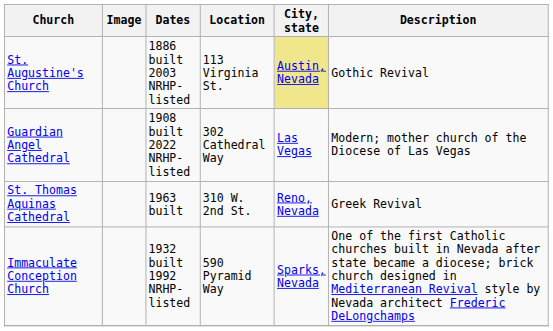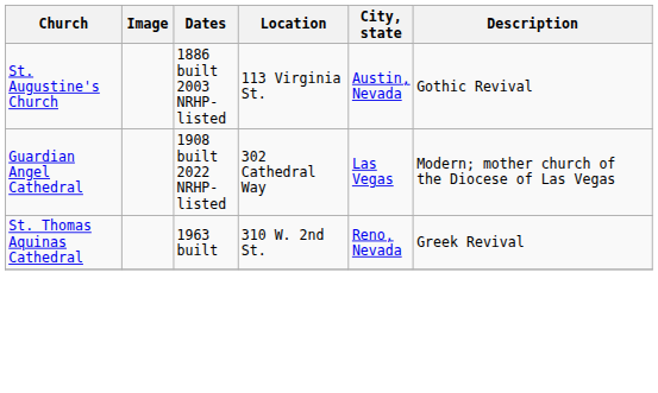 <table class="wikitable sortable" style="width:98%">
 <tr>
 <th width = 18%><strong>Church</strong></th>
 <th width = 8% class="unsortable"><strong>Image</strong></th>
 <th width = 10%><strong>Dates</strong></th>
 <th><strong>Location</strong></th>
 <th width = 8%><strong>City, state</strong></th>
 <th class="unsortable"><strong>Description</strong></th>
 </tr>
 <tr>
 <td><a href='#'>St. Augustine's Church</a></td>
 <td></td>
 <td>1886 built<br>2003 NRHP-listed</td>
 <td>113 Virginia St.<br><small></small></td>
-<td style="background: khaki;"><a href='#'>Austin, Nevada</a></td>
+<td><a href='#'>Austin, Nevada</a></td>
 <td>Gothic Revival</td>
 </tr>
 <tr>
 <td><a href='#'>Guardian Angel Cathedral</a></td>
 <td></td>
 <td>1908 built<br>2022 NRHP-listed</td>
 <td>302 Cathedral Way<br><small></small></td>
 <td><a href='#'>Las Vegas</a></td>
 <td>Modern; mother church of the Diocese of Las Vegas</td>
 </tr>
 <tr>
 <td><a href='#'>St. Thomas Aquinas Cathedral</a></td>
 <td></td>
 <td>1963 built</td>
 <td>310 W. 2nd St.<br><small></small></td>
 <td><a href='#'>Reno, Nevada</a></td>
 <td>Greek Revival</td>
 </tr>
 <tr>
-<td><a href='#'>Immaculate Conception Church</a></td>
-<td></td>
-<td>1932 built<br>1992 NRHP-listed</td>
-<td>590 Pyramid Way<br><small></small></td>
-<td><a href='#'>Sparks, Nevada</a></td>
-<td>One of the first Catholic churches built in Nevada after state became a diocese; brick church designed in <a href='#'>Mediterranean Revival</a> style by Nevada architect <a href='#'>Frederic DeLongchamps</a></td>
-</tr>
-<tr>
 </tr>
 </table>
